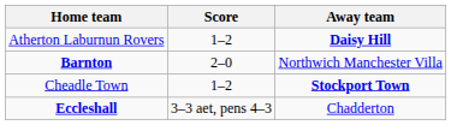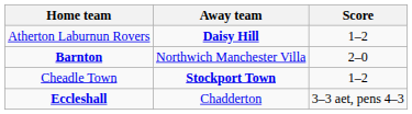 <table class="wikitable" style="text-align: center">
 <tr>
 <th>Home team</th>
+<th>Away team</th>
 <th>Score</th>
-<th>Away team</th>
 </tr>
 <tr>
 <td><a href='#'>Atherton Laburnun Rovers</a></td>
+<td><strong><a href='#'>Daisy Hill</a></strong></td>
 <td>1–2</td>
-<td><strong><a href='#'>Daisy Hill</a></strong></td>
 </tr>
 <tr>
 <td><strong><a href='#'>Barnton</a></strong></td>
+<td><a href='#'>Northwich Manchester Villa</a></td>
 <td>2–0</td>
-<td><a href='#'>Northwich Manchester Villa</a></td>
 </tr>
 <tr>
 <td><a href='#'>Cheadle Town</a></td>
+<td><strong><a href='#'>Stockport Town</a></strong></td>
 <td>1–2</td>
-<td><strong><a href='#'>Stockport Town</a></strong></td>
 </tr>
 <tr>
 <td><strong><a href='#'>Eccleshall</a></strong></td>
+<td><a href='#'>Chadderton</a></td>
 <td>3–3 aet, pens 4–3</td>
-<td><a href='#'>Chadderton</a></td>
 </tr>
 </table>
